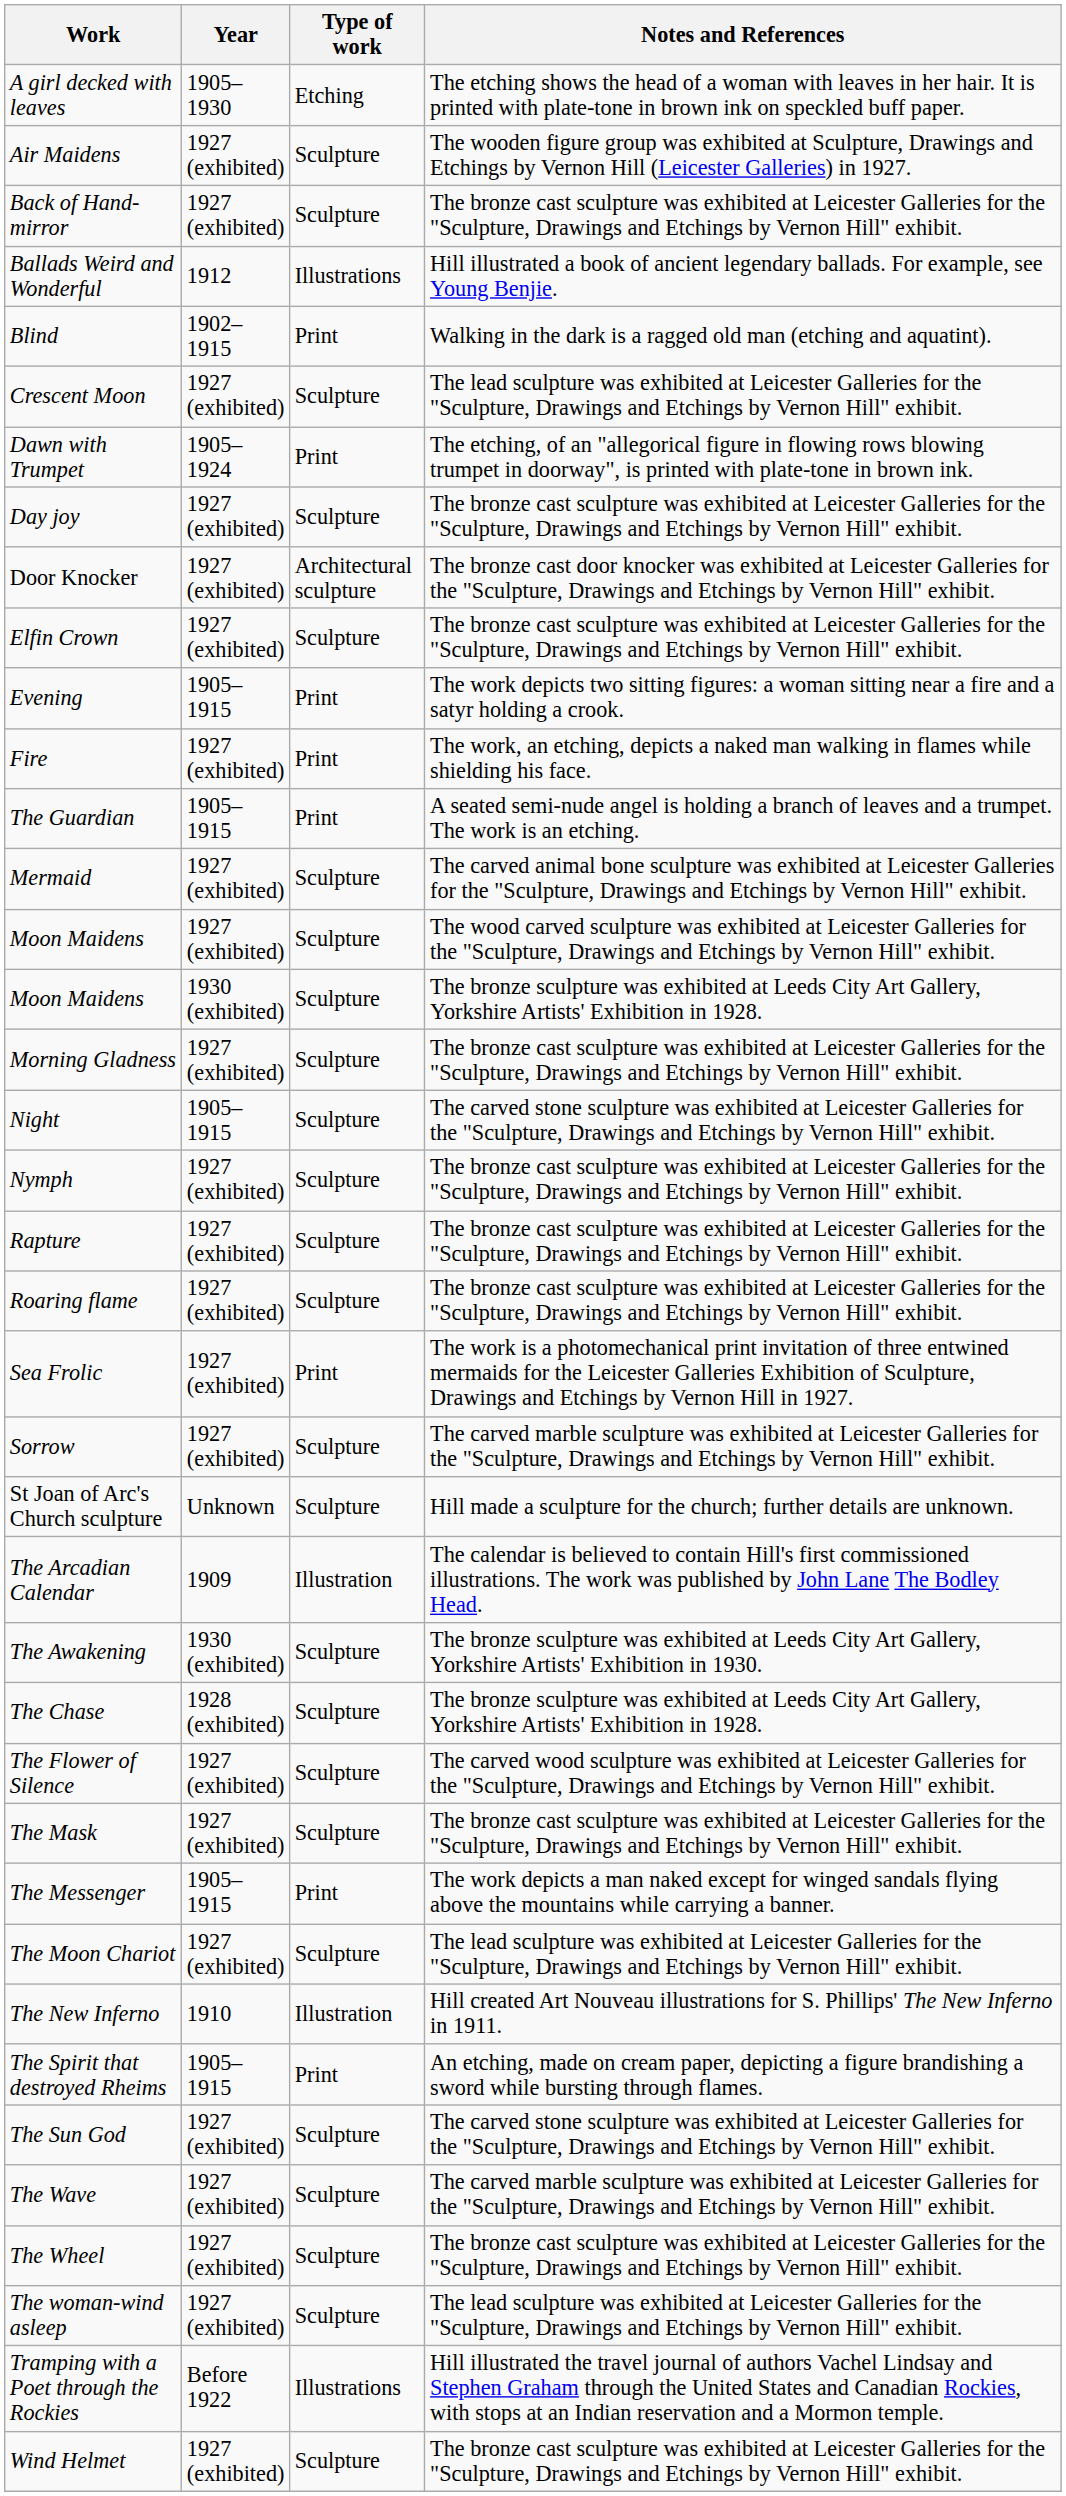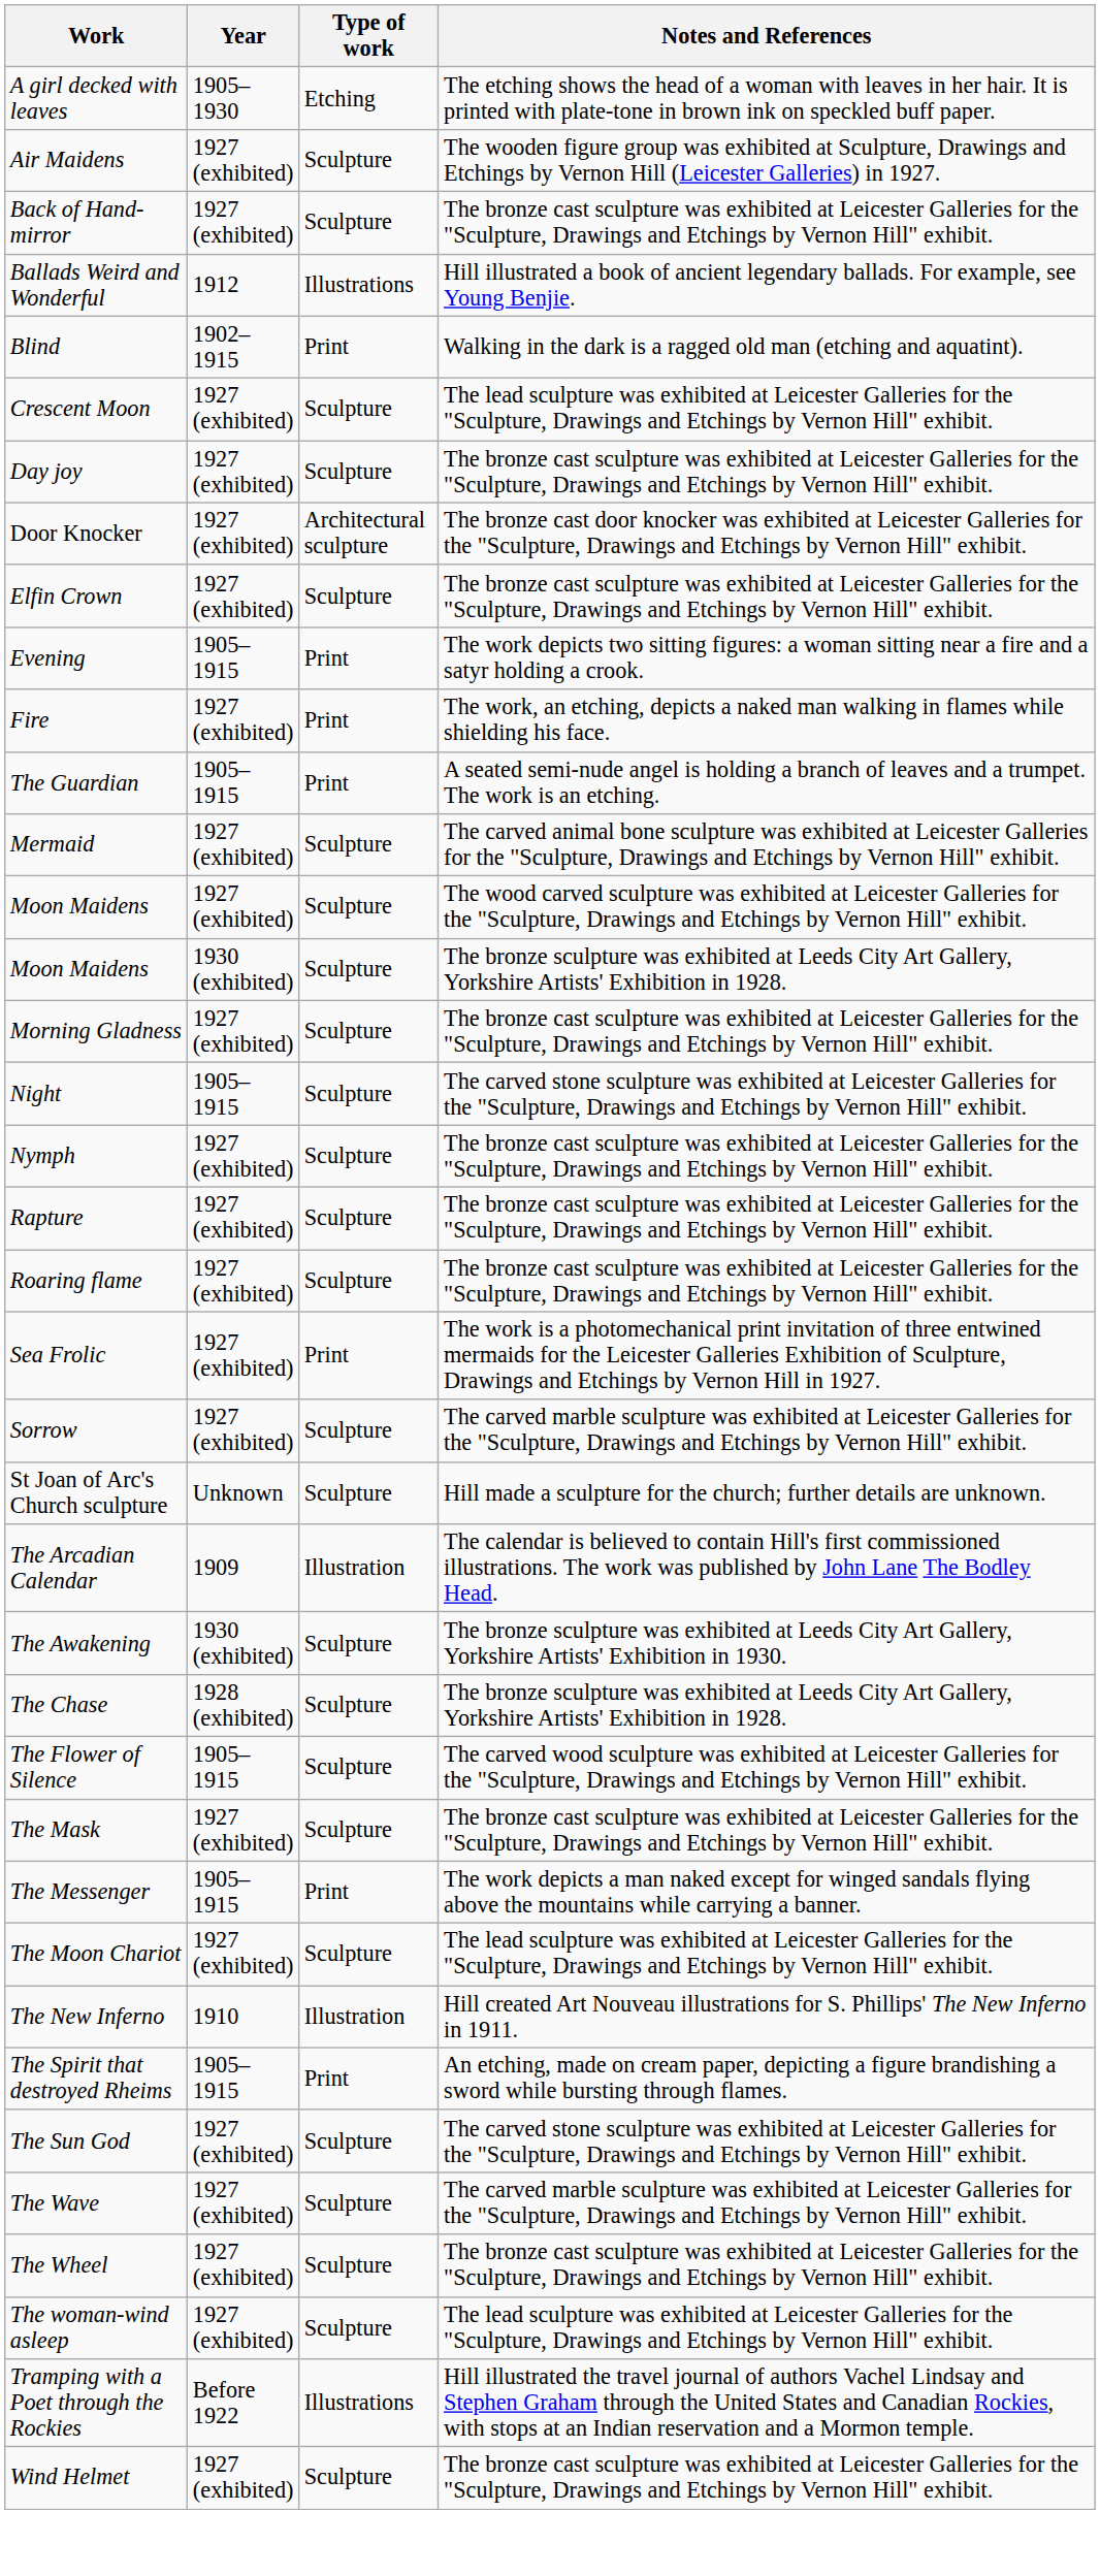 <table class="wikitable sortable">
 <tr>
 <th style="width:120px">Work</th>
 <th style="width:60px">Year</th>
 <th style="width:90px">Type of work</th>
 <th style="width:450px" class="unsortable">Notes and References</th>
 </tr>
 <tr>
 <td><em>A girl decked with leaves</em></td>
 <td>1905–1930</td>
 <td>Etching</td>
 <td>The etching shows the head of a woman with leaves in her hair. It is printed with plate-tone in brown ink on speckled buff paper.</td>
 </tr>
 <tr>
 <td><em>Air Maidens</em></td>
 <td>1927 (exhibited)</td>
 <td>Sculpture</td>
 <td>The wooden figure group was exhibited at Sculpture, Drawings and Etchings by Vernon Hill (<a href='#'>Leicester Galleries</a>) in 1927.</td>
 </tr>
 <tr>
 <td><em>Back of Hand-mirror</em></td>
 <td>1927 (exhibited)</td>
 <td>Sculpture</td>
 <td>The bronze cast sculpture was exhibited at Leicester Galleries for the "Sculpture, Drawings and Etchings by Vernon Hill" exhibit.</td>
 </tr>
 <tr>
 <td><em>Ballads Weird and Wonderful</em></td>
 <td>1912</td>
 <td>Illustrations</td>
 <td>Hill illustrated a book of ancient legendary ballads. For example, see <a href='#'>Young Benjie</a>.</td>
 </tr>
 <tr>
 <td><em>Blind</em></td>
 <td>1902–1915</td>
 <td>Print</td>
 <td>Walking in the dark is a ragged old man (etching and aquatint).</td>
 </tr>
 <tr>
 <td><em>Crescent Moon</em></td>
 <td>1927 (exhibited)</td>
 <td>Sculpture</td>
 <td>The lead sculpture was exhibited at Leicester Galleries for the "Sculpture, Drawings and Etchings by Vernon Hill" exhibit.</td>
-</tr>
-<tr>
-<td><em>Dawn with Trumpet</em></td>
-<td>1905–1924</td>
-<td>Print</td>
-<td>The etching, of an "allegorical figure in flowing rows blowing trumpet in doorway", is printed with plate-tone in brown ink.</td>
 </tr>
 <tr>
 <td><em>Day joy</em></td>
 <td>1927 (exhibited)</td>
 <td>Sculpture</td>
 <td>The bronze cast sculpture was exhibited at Leicester Galleries for the "Sculpture, Drawings and Etchings by Vernon Hill" exhibit.</td>
 </tr>
 <tr>
 <td>Door Knocker</td>
 <td>1927 (exhibited)</td>
 <td>Architectural sculpture</td>
 <td>The bronze cast door knocker was exhibited at Leicester Galleries for the "Sculpture, Drawings and Etchings by Vernon Hill" exhibit.</td>
 </tr>
 <tr>
 <td><em>Elfin Crown</em></td>
 <td>1927 (exhibited)</td>
 <td>Sculpture</td>
 <td>The bronze cast sculpture was exhibited at Leicester Galleries for the "Sculpture, Drawings and Etchings by Vernon Hill" exhibit.</td>
 </tr>
 <tr>
 <td><em>Evening</em></td>
 <td>1905–1915</td>
 <td>Print</td>
 <td>The work depicts two sitting figures: a woman sitting near a fire and a satyr holding a crook.</td>
 </tr>
 <tr>
 <td><em>Fire</em></td>
 <td>1927 (exhibited)</td>
 <td>Print</td>
 <td>The work, an etching, depicts a naked man walking in flames while shielding his face.</td>
 </tr>
 <tr>
 <td><em>The Guardian</em></td>
 <td>1905–1915</td>
 <td>Print</td>
 <td>A seated semi-nude angel is holding a branch of leaves and a trumpet. The work is an etching.</td>
 </tr>
 <tr>
 <td><em>Mermaid</em></td>
 <td>1927 (exhibited)</td>
 <td>Sculpture</td>
 <td>The carved animal bone sculpture was exhibited at Leicester Galleries for the "Sculpture, Drawings and Etchings by Vernon Hill" exhibit.</td>
 </tr>
 <tr>
 <td><em>Moon Maidens</em></td>
 <td>1927 (exhibited)</td>
 <td>Sculpture</td>
 <td>The wood carved sculpture was exhibited at Leicester Galleries for the "Sculpture, Drawings and Etchings by Vernon Hill" exhibit.</td>
 </tr>
 <tr>
 <td><em>Moon Maidens</em></td>
 <td>1930 (exhibited)</td>
 <td>Sculpture</td>
 <td>The bronze sculpture was exhibited at Leeds City Art Gallery, Yorkshire Artists' Exhibition in 1928.</td>
 </tr>
 <tr>
 <td><em>Morning Gladness</em></td>
 <td>1927 (exhibited)</td>
 <td>Sculpture</td>
 <td>The bronze cast sculpture was exhibited at Leicester Galleries for the "Sculpture, Drawings and Etchings by Vernon Hill" exhibit.</td>
 </tr>
 <tr>
 <td><em>Night</em></td>
 <td>1905–1915</td>
 <td>Sculpture</td>
 <td>The carved stone sculpture was exhibited at Leicester Galleries for the "Sculpture, Drawings and Etchings by Vernon Hill" exhibit.</td>
 </tr>
 <tr>
 <td><em>Nymph</em></td>
 <td>1927 (exhibited)</td>
 <td>Sculpture</td>
 <td>The bronze cast sculpture was exhibited at Leicester Galleries for the "Sculpture, Drawings and Etchings by Vernon Hill" exhibit.</td>
 </tr>
 <tr>
 <td><em>Rapture</em></td>
 <td>1927 (exhibited)</td>
 <td>Sculpture</td>
 <td>The bronze cast sculpture was exhibited at Leicester Galleries for the "Sculpture, Drawings and Etchings by Vernon Hill" exhibit.</td>
 </tr>
 <tr>
 <td><em>Roaring flame</em></td>
 <td>1927 (exhibited)</td>
 <td>Sculpture</td>
 <td>The bronze cast sculpture was exhibited at Leicester Galleries for the "Sculpture, Drawings and Etchings by Vernon Hill" exhibit.</td>
 </tr>
 <tr>
 <td><em>Sea Frolic</em></td>
 <td>1927 (exhibited)</td>
 <td>Print</td>
 <td>The work is a photomechanical print invitation of three entwined mermaids for the Leicester Galleries Exhibition of Sculpture, Drawings and Etchings by Vernon Hill in 1927.</td>
 </tr>
 <tr>
 <td><em>Sorrow</em></td>
 <td>1927 (exhibited)</td>
 <td>Sculpture</td>
 <td>The carved marble sculpture was exhibited at Leicester Galleries for the "Sculpture, Drawings and Etchings by Vernon Hill" exhibit.</td>
 </tr>
 <tr>
 <td>St Joan of Arc's Church sculpture</td>
 <td>Unknown</td>
 <td>Sculpture</td>
 <td>Hill made a sculpture for the church; further details are unknown.</td>
 </tr>
 <tr>
 <td><em>The Arcadian Calendar</em></td>
 <td>1909</td>
 <td>Illustration</td>
 <td>The calendar is believed to contain Hill's first commissioned illustrations. The work was published by <a href='#'>John Lane</a> <a href='#'>The Bodley Head</a>.</td>
 </tr>
 <tr>
 <td><em>The Awakening</em></td>
 <td>1930 (exhibited)</td>
 <td>Sculpture</td>
 <td>The bronze sculpture was exhibited at Leeds City Art Gallery, Yorkshire Artists' Exhibition in 1930.</td>
 </tr>
 <tr>
 <td><em>The Chase</em></td>
 <td>1928 (exhibited)</td>
 <td>Sculpture</td>
 <td>The bronze sculpture was exhibited at Leeds City Art Gallery, Yorkshire Artists' Exhibition in 1928.</td>
 </tr>
 <tr>
 <td><em>The Flower of Silence</em></td>
-<td>1927 (exhibited)</td>
+<td>1905–1915</td>
 <td>Sculpture</td>
 <td>The carved wood sculpture was exhibited at Leicester Galleries for the "Sculpture, Drawings and Etchings by Vernon Hill" exhibit.</td>
 </tr>
 <tr>
 <td><em>The Mask</em></td>
 <td>1927 (exhibited)</td>
 <td>Sculpture</td>
 <td>The bronze cast sculpture was exhibited at Leicester Galleries for the "Sculpture, Drawings and Etchings by Vernon Hill" exhibit.</td>
 </tr>
 <tr>
 <td><em>The Messenger</em></td>
 <td>1905–1915</td>
 <td>Print</td>
 <td>The work depicts a man naked except for winged sandals flying above the mountains while carrying a banner.</td>
 </tr>
 <tr>
 <td><em>The Moon Chariot</em></td>
 <td>1927 (exhibited)</td>
 <td>Sculpture</td>
 <td>The lead sculpture was exhibited at Leicester Galleries for the "Sculpture, Drawings and Etchings by Vernon Hill" exhibit.</td>
 </tr>
 <tr>
 <td><em>The New Inferno</em></td>
 <td>1910</td>
 <td>Illustration</td>
 <td>Hill created Art Nouveau illustrations for S. Phillips' <em>The New Inferno</em> in 1911.</td>
 </tr>
 <tr>
 <td><em>The Spirit that destroyed Rheims</em></td>
 <td>1905–1915</td>
 <td>Print</td>
 <td>An etching, made on cream paper, depicting a figure brandishing a sword while bursting through flames.</td>
 </tr>
 <tr>
 <td><em>The Sun God</em></td>
 <td>1927 (exhibited)</td>
 <td>Sculpture</td>
 <td>The carved stone sculpture was exhibited at Leicester Galleries for the "Sculpture, Drawings and Etchings by Vernon Hill" exhibit.</td>
 </tr>
 <tr>
 <td><em>The Wave</em></td>
 <td>1927 (exhibited)</td>
 <td>Sculpture</td>
 <td>The carved marble sculpture was exhibited at Leicester Galleries for the "Sculpture, Drawings and Etchings by Vernon Hill" exhibit.</td>
 </tr>
 <tr>
 <td><em>The Wheel</em></td>
 <td>1927 (exhibited)</td>
 <td>Sculpture</td>
 <td>The bronze cast sculpture was exhibited at Leicester Galleries for the "Sculpture, Drawings and Etchings by Vernon Hill" exhibit.</td>
 </tr>
 <tr>
 <td><em>The woman-wind asleep</em></td>
 <td>1927 (exhibited)</td>
 <td>Sculpture</td>
 <td>The lead sculpture was exhibited at Leicester Galleries for the "Sculpture, Drawings and Etchings by Vernon Hill" exhibit.</td>
 </tr>
 <tr>
 <td><em>Tramping with a Poet through the Rockies</em></td>
 <td>Before 1922</td>
 <td>Illustrations</td>
 <td>Hill illustrated the travel journal of authors Vachel Lindsay and <a href='#'>Stephen Graham</a> through the United States and Canadian <a href='#'>Rockies</a>, with stops at an Indian reservation and a Mormon temple.</td>
 </tr>
 <tr>
 <td><em>Wind Helmet</em></td>
 <td>1927 (exhibited)</td>
 <td>Sculpture</td>
 <td>The bronze cast sculpture was exhibited at Leicester Galleries for the "Sculpture, Drawings and Etchings by Vernon Hill" exhibit.</td>
 </tr>
 <tr>
 </tr>
 </table>
